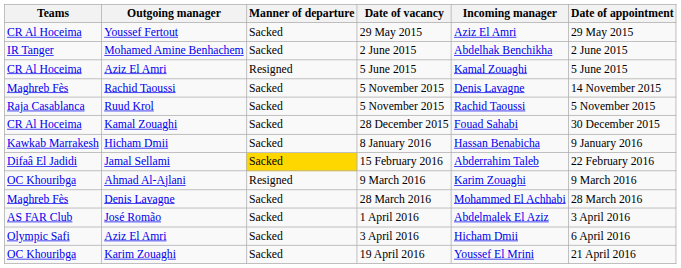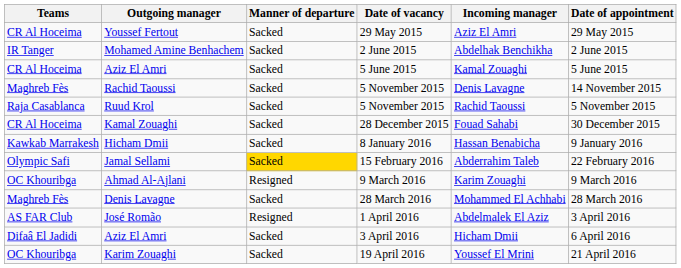 <table class="wikitable">
 <tr>
 <th>Teams</th>
 <th>Outgoing manager</th>
 <th>Manner of departure</th>
 <th>Date of vacancy</th>
 <th>Incoming manager</th>
 <th>Date of appointment</th>
 </tr>
 <tr>
 <td><a href='#'>CR Al Hoceima</a></td>
 <td> <a href='#'>Youssef Fertout</a></td>
 <td>Sacked</td>
 <td>29 May 2015</td>
 <td> <a href='#'>Aziz El Amri</a></td>
 <td>29 May 2015</td>
 </tr>
 <tr>
 <td><a href='#'>IR Tanger</a></td>
 <td> <a href='#'>Mohamed Amine Benhachem</a></td>
 <td>Sacked</td>
 <td>2 June 2015</td>
 <td> <a href='#'>Abdelhak Benchikha</a></td>
 <td>2 June 2015</td>
 </tr>
 <tr>
 <td><a href='#'>CR Al Hoceima</a></td>
 <td> <a href='#'>Aziz El Amri</a></td>
-<td>Resigned</td>
+<td>Sacked</td>
 <td>5 June 2015</td>
 <td> <a href='#'>Kamal Zouaghi</a></td>
 <td>5 June 2015</td>
 </tr>
 <tr>
 <td><a href='#'>Maghreb Fès</a></td>
 <td> <a href='#'>Rachid Taoussi</a></td>
 <td>Sacked</td>
 <td>5 November 2015</td>
 <td> <a href='#'>Denis Lavagne</a></td>
 <td>14 November 2015</td>
 </tr>
 <tr>
 <td><a href='#'>Raja Casablanca</a></td>
 <td> <a href='#'>Ruud Krol</a></td>
 <td>Sacked</td>
 <td>5 November 2015</td>
 <td> <a href='#'>Rachid Taoussi</a></td>
 <td>5 November 2015</td>
 </tr>
 <tr>
 <td><a href='#'>CR Al Hoceima</a></td>
 <td> <a href='#'>Kamal Zouaghi</a></td>
 <td>Sacked</td>
 <td>28 December 2015</td>
 <td> <a href='#'>Fouad Sahabi</a></td>
 <td>30 December 2015</td>
 </tr>
 <tr>
 <td><a href='#'>Kawkab Marrakesh</a></td>
 <td> <a href='#'>Hicham Dmii</a></td>
 <td>Sacked</td>
 <td>8 January 2016</td>
 <td> <a href='#'>Hassan Benabicha</a></td>
 <td>9 January 2016</td>
 </tr>
 <tr>
-<td><a href='#'>Difaâ El Jadidi</a></td>
+<td><a href='#'>Olympic Safi</a></td>
 <td> <a href='#'>Jamal Sellami</a></td>
 <td style="background: gold;">Sacked</td>
 <td>15 February 2016</td>
 <td> <a href='#'>Abderrahim Taleb</a></td>
 <td>22 February 2016</td>
 </tr>
 <tr>
 <td><a href='#'>OC Khouribga</a></td>
 <td> <a href='#'>Ahmad Al-Ajlani</a></td>
 <td>Resigned</td>
 <td>9 March 2016</td>
 <td> <a href='#'>Karim Zouaghi</a></td>
 <td>9 March 2016</td>
 </tr>
 <tr>
 <td><a href='#'>Maghreb Fès</a></td>
 <td> <a href='#'>Denis Lavagne</a></td>
 <td>Sacked</td>
 <td>28 March 2016</td>
 <td> <a href='#'>Mohammed El Achhabi</a></td>
 <td>28 March 2016</td>
 </tr>
 <tr>
 <td><a href='#'>AS FAR Club</a></td>
 <td> <a href='#'>José Romão</a></td>
-<td>Sacked</td>
+<td>Resigned</td>
 <td>1 April 2016</td>
 <td> <a href='#'>Abdelmalek El Aziz</a></td>
 <td>3 April 2016</td>
 </tr>
 <tr>
-<td><a href='#'>Olympic Safi</a></td>
+<td><a href='#'>Difaâ El Jadidi</a></td>
 <td> <a href='#'>Aziz El Amri</a></td>
 <td>Sacked</td>
 <td>3 April 2016</td>
 <td> <a href='#'>Hicham Dmii</a></td>
 <td>6 April 2016</td>
 </tr>
 <tr>
 <td><a href='#'>OC Khouribga</a></td>
 <td> <a href='#'>Karim Zouaghi</a></td>
 <td>Sacked</td>
 <td>19 April 2016</td>
 <td> <a href='#'>Youssef El Mrini</a></td>
 <td>21 April 2016</td>
 </tr>
 </table>
